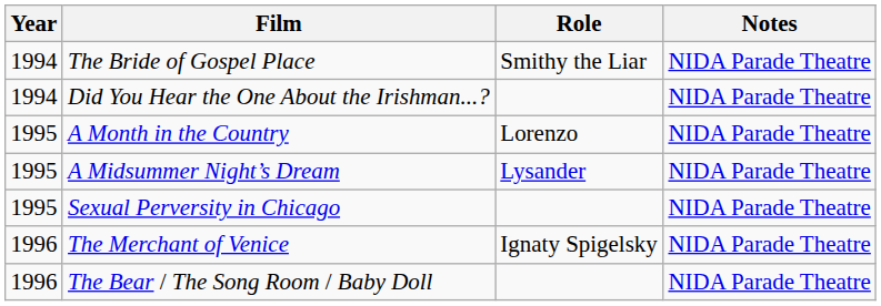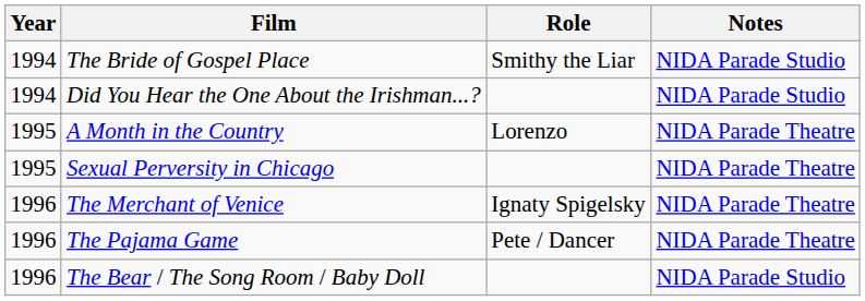 <table class="wikitable">
 <tr>
 <th><strong>Year</strong></th>
 <th><strong>Film</strong></th>
 <th><strong>Role</strong></th>
 <th><strong>Notes</strong></th>
 </tr>
 <tr>
 <td>1994</td>
 <td><em>The Bride of Gospel Place</em></td>
 <td>Smithy the Liar</td>
-<td><a href='#'>NIDA Parade Theatre</a></td>
+<td><a href='#'>NIDA Parade Studio</a></td>
 </tr>
 <tr>
 <td>1994</td>
 <td><em>Did You Hear the One About the Irishman...?</em></td>
 <td></td>
-<td><a href='#'>NIDA Parade Theatre</a></td>
+<td><a href='#'>NIDA Parade Studio</a></td>
 </tr>
 <tr>
 <td>1995</td>
 <td><em><a href='#'>A Month in the Country</a></em></td>
 <td>Lorenzo</td>
-<td><a href='#'>NIDA Parade Theatre</a></td>
-</tr>
-<tr>
-<td>1995</td>
-<td><em><a href='#'>A Midsummer Night’s Dream</a></em></td>
-<td><a href='#'>Lysander</a></td>
 <td><a href='#'>NIDA Parade Theatre</a></td>
 </tr>
 <tr>
 <td>1995</td>
 <td><em><a href='#'>Sexual Perversity in Chicago</a></em></td>
 <td></td>
 <td><a href='#'>NIDA Parade Theatre</a></td>
 </tr>
 <tr>
 <td>1996</td>
 <td><em><a href='#'>The Merchant of Venice</a></em></td>
 <td>Ignaty Spigelsky</td>
 <td><a href='#'>NIDA Parade Theatre</a></td>
 </tr>
 <tr>
 <td>1996</td>
+<td><em><a href='#'>The Pajama Game</a></em></td>
+<td>Pete / Dancer</td>
+<td><a href='#'>NIDA Parade Theatre</a></td>
+</tr>
+<tr>
+<td>1996</td>
 <td><em><a href='#'>The Bear</a></em> / <em>The Song Room</em> / <em>Baby Doll</em></td>
 <td></td>
-<td><a href='#'>NIDA Parade Theatre</a></td>
+<td><a href='#'>NIDA Parade Studio</a></td>
 </tr>
 </table>
